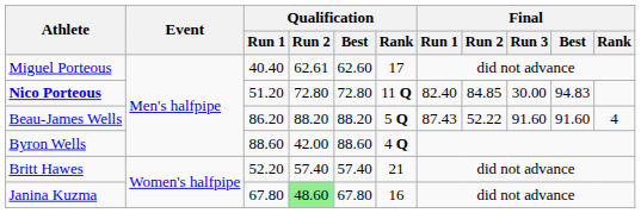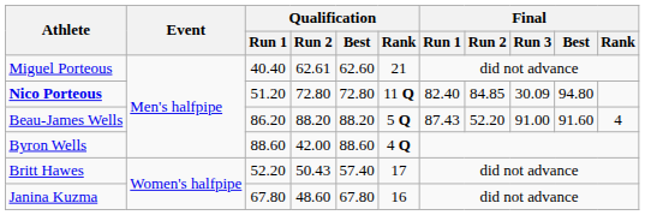 <table class="wikitable" style="font-size:90%;text-align:center;">
 <tr>
 <th rowspan="2">Athlete</th>
 <th rowspan="2">Event</th>
 <th colspan="4">Qualification</th>
 <th colspan="5">Final</th>
 </tr>
 <tr style="font-size:95%">
 <th>Run 1</th>
 <th>Run 2</th>
 <th>Best</th>
 <th>Rank</th>
 <th>Run 1</th>
 <th>Run 2</th>
 <th>Run 3</th>
 <th>Best</th>
 <th>Rank</th>
 </tr>
 <tr>
 <td style="text-align:left;"><a href='#'>Miguel Porteous</a></td>
 <td align="left" rowspan=4><a href='#'>Men's halfpipe</a></td>
 <td>40.40</td>
 <td>62.61</td>
 <td>62.60</td>
-<td>17</td>
+<td>21</td>
 <td colspan=5>did not advance</td>
 </tr>
 <tr>
 <td style="text-align:left;"><strong><a href='#'>Nico Porteous</a></strong></td>
 <td>51.20</td>
 <td>72.80</td>
 <td>72.80</td>
 <td>11 <strong>Q</strong></td>
 <td>82.40</td>
 <td>84.85</td>
-<td>30.00</td>
-<td>94.83</td>
+<td>30.09</td>
+<td>94.80</td>
 <td></td>
 </tr>
 <tr>
 <td style="text-align:left;"><a href='#'>Beau-James Wells</a></td>
 <td>86.20</td>
 <td>88.20</td>
 <td>88.20</td>
 <td>5 <strong>Q</strong></td>
 <td>87.43</td>
-<td>52.22</td>
-<td>91.60</td>
+<td>52.20</td>
+<td>91.00</td>
 <td>91.60</td>
 <td>4</td>
 </tr>
 <tr>
 <td style="text-align:left;"><a href='#'>Byron Wells</a></td>
 <td>88.60</td>
 <td>42.00</td>
 <td>88.60</td>
 <td>4 <strong>Q</strong></td>
 <td colspan=5></td>
 </tr>
 <tr>
 <td style="text-align:left;"><a href='#'>Britt Hawes</a></td>
 <td align="left" rowspan=2><a href='#'>Women's halfpipe</a></td>
 <td>52.20</td>
+<td>50.43</td>
 <td>57.40</td>
-<td>57.40</td>
-<td>21</td>
+<td>17</td>
 <td colspan=5>did not advance</td>
 </tr>
 <tr>
 <td style="text-align:left;"><a href='#'>Janina Kuzma</a></td>
 <td>67.80</td>
-<td style="background: lightgreen;">48.60</td>
+<td>48.60</td>
 <td>67.80</td>
 <td>16</td>
 <td colspan=5>did not advance</td>
 </tr>
 </table>
